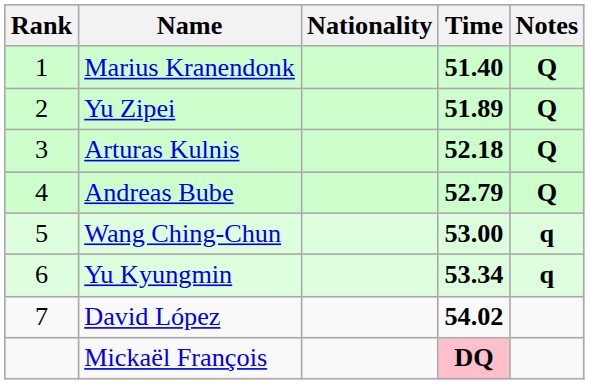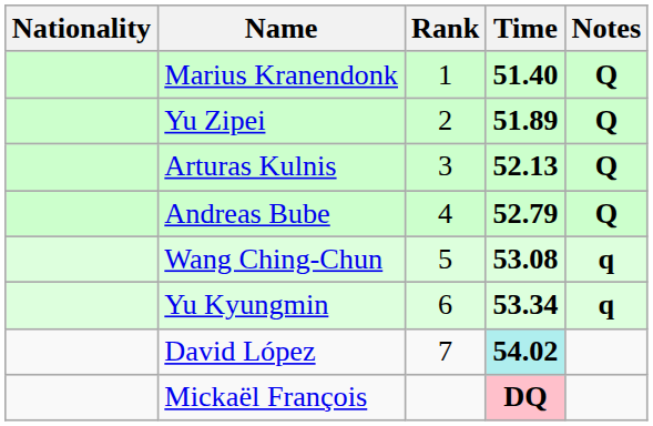 <table class="wikitable sortable" style="text-align:center">
 <tr>
+<th>Nationality</th>
+<th>Name</th>
 <th>Rank</th>
-<th>Name</th>
-<th>Nationality</th>
 <th>Time</th>
 <th>Notes</th>
 </tr>
 <tr bgcolor=ccffcc>
+<td align=left></td>
+<td align=left><a href='#'>Marius Kranendonk</a></td>
 <td>1</td>
-<td align=left><a href='#'>Marius Kranendonk</a></td>
-<td align=left></td>
 <td><strong>51.40</strong></td>
 <td><strong>Q</strong></td>
 </tr>
 <tr bgcolor=ccffcc>
+<td align=left></td>
+<td align=left><a href='#'>Yu Zipei</a></td>
 <td>2</td>
-<td align=left><a href='#'>Yu Zipei</a></td>
-<td align=left></td>
 <td><strong>51.89</strong></td>
 <td><strong>Q</strong></td>
 </tr>
 <tr bgcolor=ccffcc>
+<td align=left></td>
+<td align=left><a href='#'>Arturas Kulnis</a></td>
 <td>3</td>
-<td align=left><a href='#'>Arturas Kulnis</a></td>
-<td align=left></td>
-<td><strong>52.18</strong></td>
+<td><strong>52.13</strong></td>
 <td><strong>Q</strong></td>
 </tr>
 <tr bgcolor=ccffcc>
+<td align=left></td>
+<td align=left><a href='#'>Andreas Bube</a></td>
 <td>4</td>
-<td align=left><a href='#'>Andreas Bube</a></td>
-<td align=left></td>
 <td><strong>52.79</strong></td>
 <td><strong>Q</strong></td>
 </tr>
 <tr bgcolor=ddffdd>
+<td align=left></td>
+<td align=left><a href='#'>Wang Ching-Chun</a></td>
 <td>5</td>
-<td align=left><a href='#'>Wang Ching-Chun</a></td>
-<td align=left></td>
-<td><strong>53.00</strong></td>
+<td><strong>53.08</strong></td>
 <td><strong>q</strong></td>
 </tr>
 <tr bgcolor=ddffdd>
+<td align=left></td>
+<td align=left><a href='#'>Yu Kyungmin</a></td>
 <td>6</td>
-<td align=left><a href='#'>Yu Kyungmin</a></td>
-<td align=left></td>
 <td><strong>53.34</strong></td>
 <td><strong>q</strong></td>
 </tr>
 <tr>
+<td align=left></td>
+<td align=left><a href='#'>David López</a></td>
 <td>7</td>
-<td align=left><a href='#'>David López</a></td>
-<td align=left></td>
-<td><strong>54.02</strong></td>
+<td style="background: paleturquoise;"><strong>54.02</strong></td>
 <td></td>
 </tr>
 <tr>
+<td align=left></td>
+<td align=left><a href='#'>Mickaël François</a></td>
 <td></td>
-<td align=left><a href='#'>Mickaël François</a></td>
-<td align=left></td>
 <td style="background: pink;"><strong>DQ</strong></td>
 <td></td>
 </tr>
 </table>
